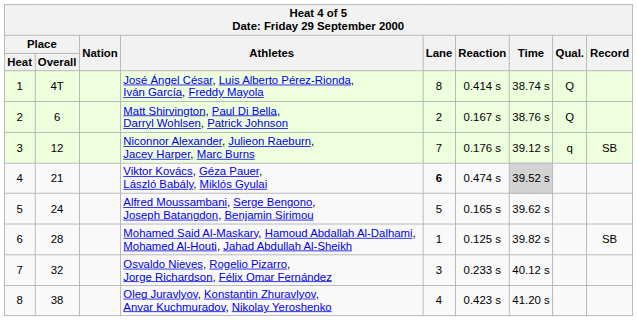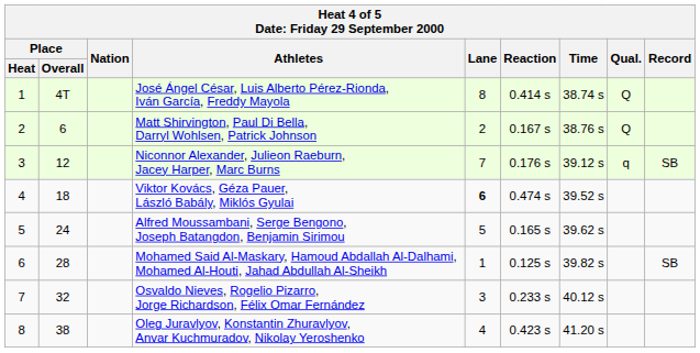 <table class="wikitable sortable" style="font-size:90%" width="90%">
 <tr>
 <th colspan=9>Heat 4 of 5 <br> Date: Friday 29 September 2000</th>
 </tr>
 <tr>
 <th colspan=2>Place</th>
 <th rowspan=2>Nation</th>
 <th rowspan=2>Athletes</th>
 <th rowspan=2>Lane</th>
 <th rowspan=2>Reaction</th>
 <th rowspan=2>Time</th>
 <th rowspan=2>Qual.</th>
 <th rowspan=2>Record</th>
 </tr>
 <tr>
 <th>Heat</th>
 <th>Overall</th>
 </tr>
 <tr bgcolor = "eeffdd">
 <td align="center">1</td>
 <td align="center">4T</td>
 <td align="left"></td>
 <td align="left"><a href='#'>José Ángel César</a>, <a href='#'>Luis Alberto Pérez-Rionda</a>, <br><a href='#'>Iván García</a>, <a href='#'>Freddy Mayola</a></td>
 <td align="center">8</td>
 <td align="center">0.414 s</td>
 <td align="center">38.74 s</td>
 <td align="center">Q</td>
 <td align="center"></td>
 </tr>
 <tr bgcolor = "eeffdd">
 <td align="center">2</td>
 <td align="center">6</td>
 <td align="left"></td>
 <td align="left"><a href='#'>Matt Shirvington</a>, <a href='#'>Paul Di Bella</a>, <br> <a href='#'>Darryl Wohlsen</a>, <a href='#'>Patrick Johnson</a></td>
 <td align="center">2</td>
 <td align="center">0.167 s</td>
 <td align="center">38.76 s</td>
 <td align="center">Q</td>
 <td align="center"></td>
 </tr>
 <tr bgcolor = "eeffdd">
 <td align="center">3</td>
 <td align="center">12</td>
 <td align="left"></td>
 <td align="left"><a href='#'>Niconnor Alexander</a>, <a href='#'>Julieon Raeburn</a>, <br> <a href='#'>Jacey Harper</a>, <a href='#'>Marc Burns</a></td>
 <td align="center">7</td>
 <td align="center">0.176 s</td>
 <td align="center">39.12 s</td>
 <td align="center">q</td>
 <td align="center">SB</td>
 </tr>
 <tr>
 <td align="center">4</td>
-<td align="center">21</td>
+<td align="center">18</td>
 <td align="left"></td>
 <td align="left"><a href='#'>Viktor Kovács</a>, <a href='#'>Géza Pauer</a>, <br> <a href='#'>László Babály</a>, <a href='#'>Miklós Gyulai</a></td>
 <td align="center"><strong>6</strong></td>
 <td align="center">0.474 s</td>
-<td align="center" style="background: lightgrey;">39.52 s</td>
+<td align="center">39.52 s</td>
 <td align="center"></td>
 <td align="center"></td>
 </tr>
 <tr>
 <td align="center">5</td>
 <td align="center">24</td>
 <td align="left"></td>
 <td align="left"><a href='#'>Alfred Moussambani</a>, <a href='#'>Serge Bengono</a>, <br> <a href='#'>Joseph Batangdon</a>, <a href='#'>Benjamin Sirimou</a></td>
 <td align="center">5</td>
 <td align="center">0.165 s</td>
 <td align="center">39.62 s</td>
 <td align="center"></td>
 <td align="center"></td>
 </tr>
 <tr>
 <td align="center">6</td>
 <td align="center">28</td>
 <td align="left"></td>
 <td align="left"><a href='#'>Mohamed Said Al-Maskary</a>, <a href='#'>Hamoud Abdallah Al-Dalhami</a>, <br> <a href='#'>Mohamed Al-Houti</a>, <a href='#'>Jahad Abdullah Al-Sheikh</a></td>
 <td align="center">1</td>
 <td align="center">0.125 s</td>
 <td align="center">39.82 s</td>
 <td align="center"></td>
 <td align="center">SB</td>
 </tr>
 <tr>
 <td align="center">7</td>
 <td align="center">32</td>
 <td align="left"></td>
 <td align="left"><a href='#'>Osvaldo Nieves</a>, <a href='#'>Rogelio Pizarro</a>, <br> <a href='#'>Jorge Richardson</a>, <a href='#'>Félix Omar Fernández</a></td>
 <td align="center">3</td>
 <td align="center">0.233 s</td>
 <td align="center">40.12 s</td>
 <td align="center"></td>
 <td align="center"></td>
 </tr>
 <tr>
 <td align="center">8</td>
 <td align="center">38</td>
 <td align="left"></td>
 <td align="left"><a href='#'>Oleg Juravlyov</a>, <a href='#'>Konstantin Zhuravlyov</a>, <br> <a href='#'>Anvar Kuchmuradov</a>, <a href='#'>Nikolay Yeroshenko</a></td>
 <td align="center">4</td>
 <td align="center">0.423 s</td>
 <td align="center">41.20 s</td>
 <td align="center"></td>
 <td align="center"></td>
 </tr>
 </table>
